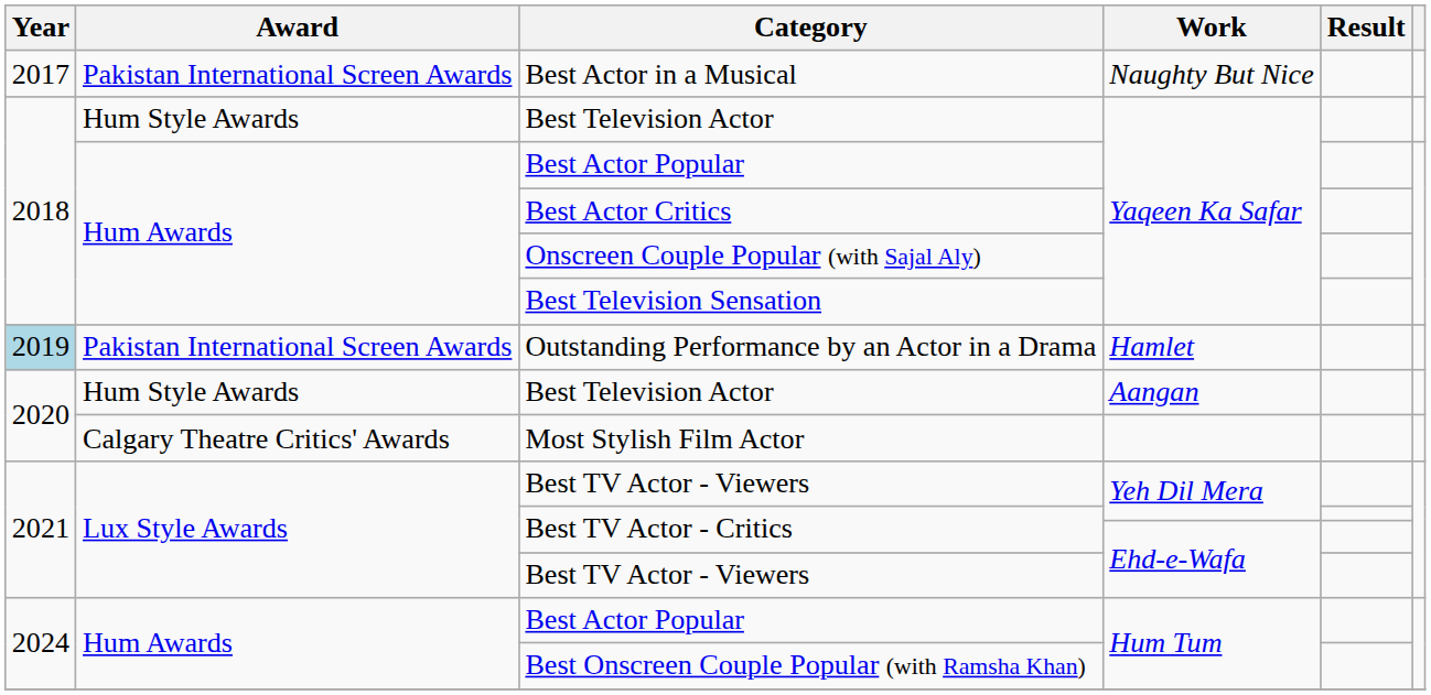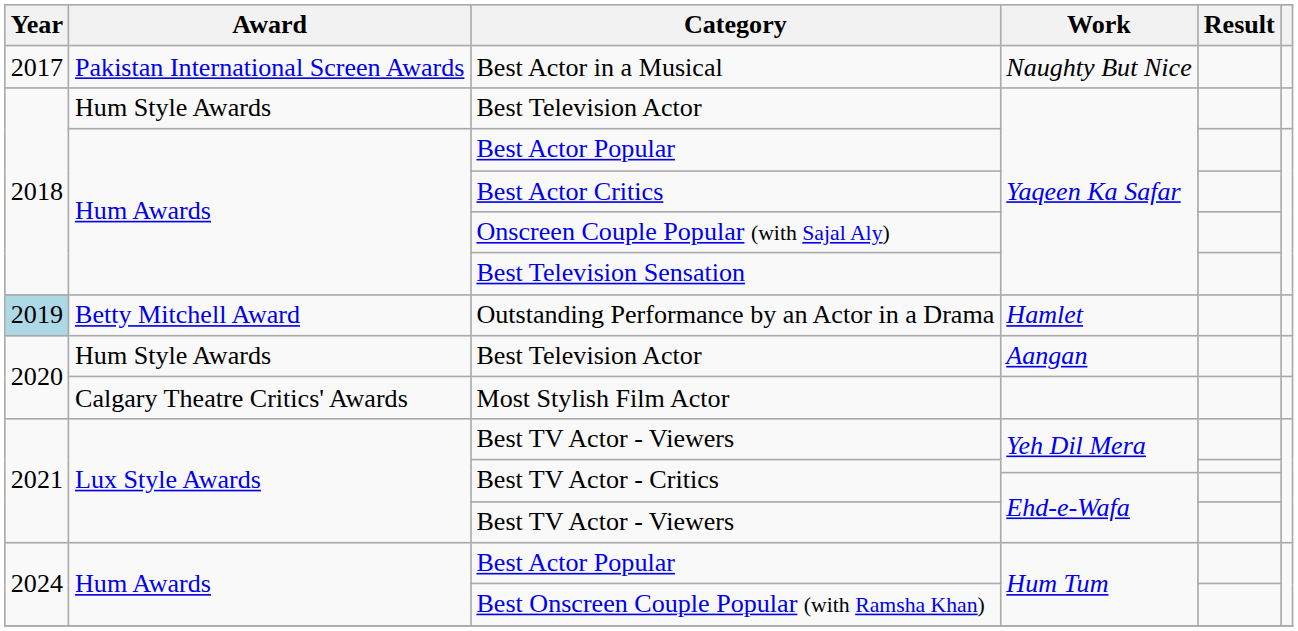 <table class="wikitable unsortable">
 <tr>
 <th>Year</th>
 <th>Award</th>
 <th>Category</th>
 <th>Work</th>
 <th>Result</th>
 <th scope="col" class="unsortable"></th>
 </tr>
 <tr>
 <td>2017</td>
 <td><a href='#'>Pakistan International Screen Awards</a></td>
 <td>Best Actor in a Musical</td>
 <td><em>Naughty But Nice</em></td>
 <td></td>
 <td></td>
 </tr>
 <tr>
 <td rowspan="5">2018</td>
 <td>Hum Style Awards</td>
 <td>Best Television Actor</td>
 <td rowspan="5"><em><a href='#'>Yaqeen Ka Safar</a></em></td>
 <td></td>
 <td></td>
 </tr>
 <tr>
 <td rowspan="4"><a href='#'>Hum Awards</a></td>
 <td><a href='#'>Best Actor Popular</a></td>
 <td></td>
 <td rowspan="4"></td>
 </tr>
 <tr>
 <td><a href='#'>Best Actor Critics</a></td>
 <td></td>
 </tr>
 <tr>
 <td><a href='#'>Onscreen Couple Popular</a> <small>(with <a href='#'>Sajal Aly</a>)</small></td>
 <td></td>
 </tr>
 <tr>
 <td><a href='#'>Best Television Sensation</a></td>
 <td></td>
 </tr>
 <tr>
 <td style="background: lightblue;">2019</td>
-<td><a href='#'>Pakistan International Screen Awards</a></td>
+<td><a href='#'>Betty Mitchell Award</a></td>
 <td>Outstanding Performance by an Actor in a Drama</td>
 <td><em><a href='#'>Hamlet</a></em></td>
 <td></td>
 <td></td>
 </tr>
 <tr>
 <td rowspan="2">2020</td>
 <td>Hum Style Awards</td>
 <td>Best Television Actor</td>
 <td><em><a href='#'>Aangan</a></em></td>
 <td></td>
 <td></td>
 </tr>
 <tr>
 <td>Calgary Theatre Critics' Awards</td>
 <td>Most Stylish Film Actor</td>
 <td></td>
 <td></td>
 <td></td>
 </tr>
 <tr>
 <td rowspan="4">2021</td>
 <td rowspan="4"><a href='#'>Lux Style Awards</a></td>
 <td>Best TV Actor - Viewers</td>
 <td rowspan="2"><em><a href='#'>Yeh Dil Mera</a></em></td>
 <td></td>
 <td rowspan="4"></td>
 </tr>
 <tr>
 <td rowspan="2">Best TV Actor - Critics</td>
 <td></td>
 </tr>
 <tr>
 <td rowspan="2"><em><a href='#'>Ehd-e-Wafa</a></em></td>
 <td></td>
 </tr>
 <tr>
 <td>Best TV Actor - Viewers</td>
 <td></td>
 </tr>
 <tr>
 <td rowspan="2">2024</td>
 <td rowspan="2"><a href='#'>Hum Awards</a></td>
 <td><a href='#'>Best Actor Popular</a></td>
 <td rowspan="2"><em><a href='#'>Hum Tum</a></em></td>
 <td></td>
 <td rowspan="2"></td>
 </tr>
 <tr>
 <td><a href='#'>Best Onscreen Couple Popular</a> <small>(with <a href='#'>Ramsha Khan</a>)</small></td>
 <td></td>
 </tr>
 <tr>
 </tr>
 </table>
